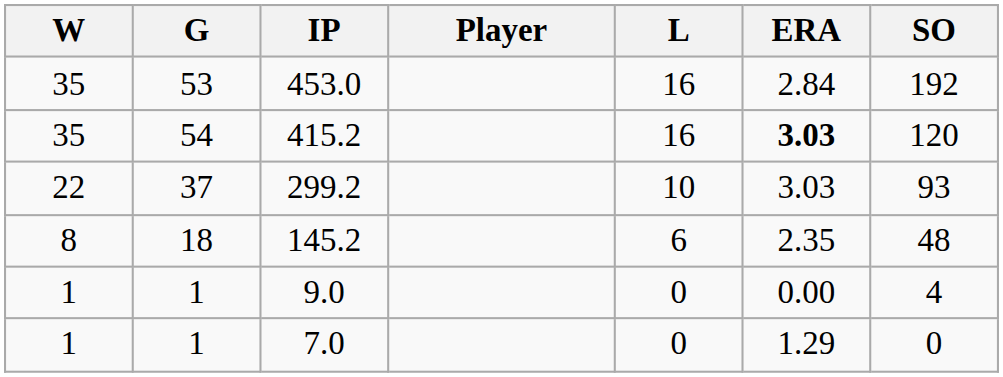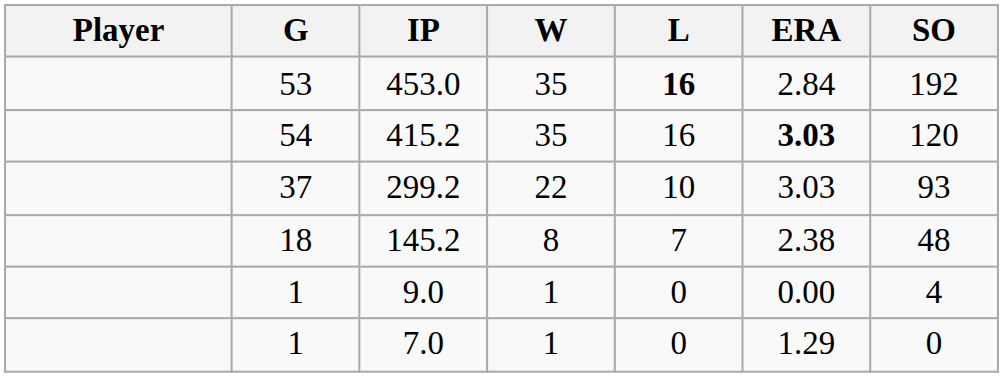 <table class="wikitable sortable">
 <tr>
-<th bgcolor="#DDDDFF" width="9%">W</th>
+<th bgcolor="#DDDDFF" width="16%">Player</th>
 <th bgcolor="#DDDDFF" width="9%">G</th>
 <th bgcolor="#DDDDFF" width="9%">IP</th>
-<th bgcolor="#DDDDFF" width="16%">Player</th>
+<th bgcolor="#DDDDFF" width="9%">W</th>
 <th bgcolor="#DDDDFF" width="9%">L</th>
 <th bgcolor="#DDDDFF" width="9%">ERA</th>
 <th bgcolor="#DDDDFF" width="9%">SO</th>
 </tr>
 <tr align="center">
-<td>35</td>
+<td></td>
 <td>53</td>
 <td>453.0</td>
-<td></td>
-<td>16</td>
+<td>35</td>
+<td><strong>16</strong></td>
 <td>2.84</td>
 <td>192</td>
 </tr>
 <tr align="center">
-<td>35</td>
+<td></td>
 <td>54</td>
 <td>415.2</td>
-<td></td>
+<td>35</td>
 <td>16</td>
 <td><strong>3.03</strong></td>
 <td>120</td>
 </tr>
 <tr align="center">
-<td>22</td>
+<td></td>
 <td>37</td>
 <td>299.2</td>
-<td></td>
+<td>22</td>
 <td>10</td>
 <td>3.03</td>
 <td>93</td>
 </tr>
 <tr align="center">
-<td>8</td>
+<td></td>
 <td>18</td>
 <td>145.2</td>
-<td></td>
-<td>6</td>
-<td>2.35</td>
+<td>8</td>
+<td>7</td>
+<td>2.38</td>
 <td>48</td>
 </tr>
 <tr align="center">
-<td>1</td>
+<td></td>
 <td>1</td>
 <td>9.0</td>
-<td></td>
+<td>1</td>
 <td>0</td>
 <td>0.00</td>
 <td>4</td>
 </tr>
 <tr align="center">
-<td>1</td>
+<td></td>
 <td>1</td>
 <td>7.0</td>
-<td></td>
+<td>1</td>
 <td>0</td>
 <td>1.29</td>
 <td>0</td>
 </tr>
 </table>
